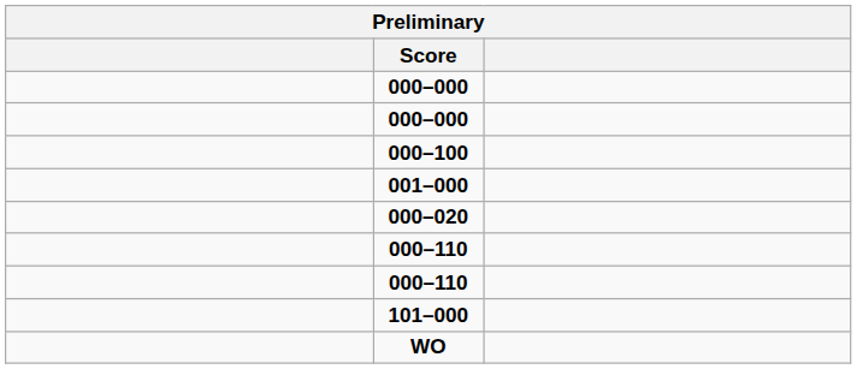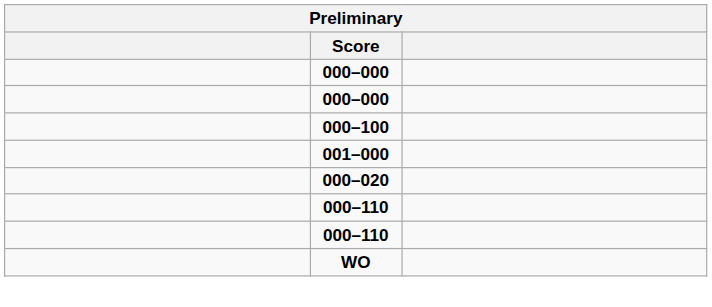 <table class="wikitable" style="text-align: center; font-size:90% ">
 <tr>
 <th colspan=3>Preliminary</th>
 </tr>
 <tr>
 <th align="right" width="250"></th>
 <th width="70">Score</th>
 <th align="left" width="250"></th>
 </tr>
 <tr>
 <td align=left><strong></strong></td>
 <td align=center><strong>000–000</strong></td>
 <td align=left></td>
 </tr>
 <tr>
 <td align=left><strong></strong></td>
 <td align=center><strong>000–000</strong></td>
 <td align=left></td>
 </tr>
 <tr>
 <td align=left></td>
 <td align=center><strong>000–100</strong></td>
 <td align=left><strong></strong></td>
 </tr>
 <tr>
 <td align=left><strong></strong></td>
 <td align=center><strong>001–000</strong></td>
 <td align=left></td>
 </tr>
 <tr>
 <td align=left></td>
 <td align=center><strong>000–020</strong></td>
 <td align=left><strong></strong></td>
 </tr>
 <tr>
 <td align=left></td>
 <td align=center><strong>000–110</strong></td>
 <td align=left><strong></strong></td>
 </tr>
 <tr>
 <td align=left></td>
 <td align=center><strong>000–110</strong></td>
 <td align=left><strong></strong></td>
 </tr>
 <tr>
-<td align=left><strong></strong></td>
-<td align=center><strong>101–000</strong></td>
-<td align=left></td>
-</tr>
-<tr>
 <td align=left></td>
 <td align=center><strong>WO</strong></td>
 <td align=left><strong></strong></td>
 </tr>
 </table>
